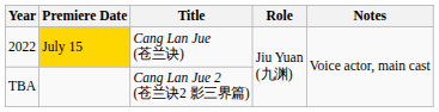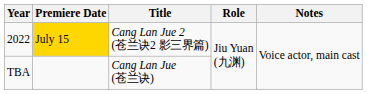 <table class="wikitable">
 <tr>
 <th>Year</th>
 <th>Premiere Date</th>
 <th>Title</th>
 <th>Role</th>
 <th>Notes</th>
 </tr>
 <tr>
 <td>2022</td>
 <td style="background: gold;">July 15</td>
-<td><em>Cang Lan Jue</em><br>(苍兰诀)</td>
+<td><em>Cang Lan Jue 2</em><br>(苍兰诀2 影三界篇)</td>
 <td rowspan=2>Jiu Yuan<br>(九渊)</td>
 <td rowspan=2>Voice actor, main cast</td>
 </tr>
 <tr>
 <td>TBA</td>
 <td></td>
-<td><em>Cang Lan Jue 2</em><br>(苍兰诀2 影三界篇)</td>
+<td><em>Cang Lan Jue</em><br>(苍兰诀)</td>
 </tr>
 </table>
